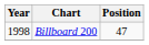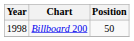 <table class="wikitable sortable">
 <tr>
 <th align="center">Year</th>
 <th align="center">Chart</th>
 <th align="center">Position</th>
 </tr>
 <tr>
 <td align="center"; rowspan="1">1998</td>
 <td align="center"><a href='#'><em>Billboard</em> 200</a></td>
-<td align="center">47</td>
+<td align="center">50</td>
 </tr>
 <tr>
 </tr>
 </table>
